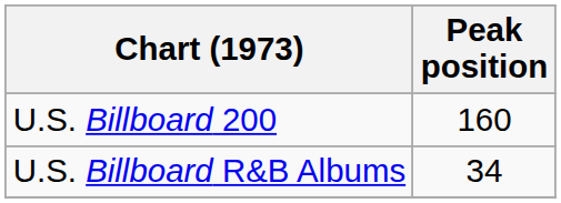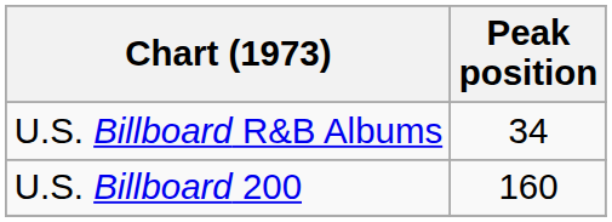 <table class="wikitable">
 <tr>
 <th>Chart (1973)</th>
 <th>Peak<br>position</th>
 </tr>
 <tr>
+<td>U.S. <a href='#'><em>Billboard</em> R&B Albums</a></td>
+<td align="center">34</td>
+</tr>
+<tr>
 <td>U.S. <a href='#'><em>Billboard</em> 200</a></td>
 <td align="center">160</td>
 </tr>
 <tr>
-<td>U.S. <a href='#'><em>Billboard</em> R&B Albums</a></td>
-<td align="center">34</td>
-</tr>
-<tr>
 </tr>
 </table>
